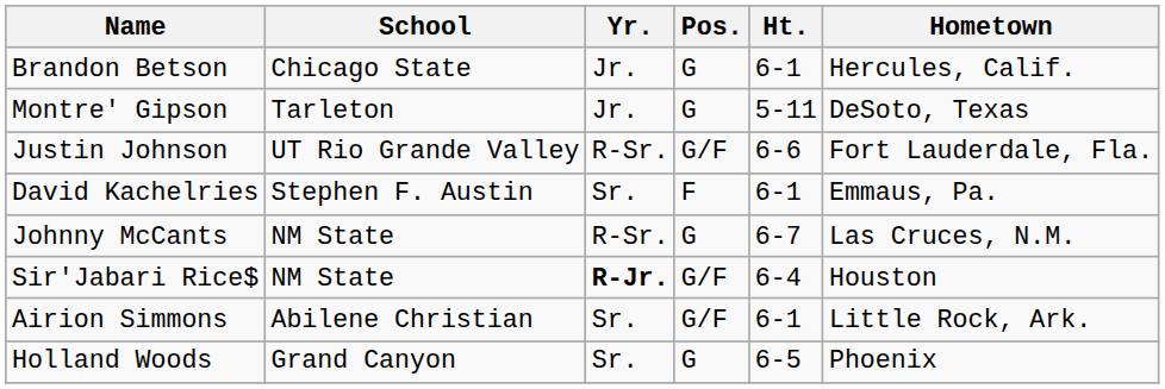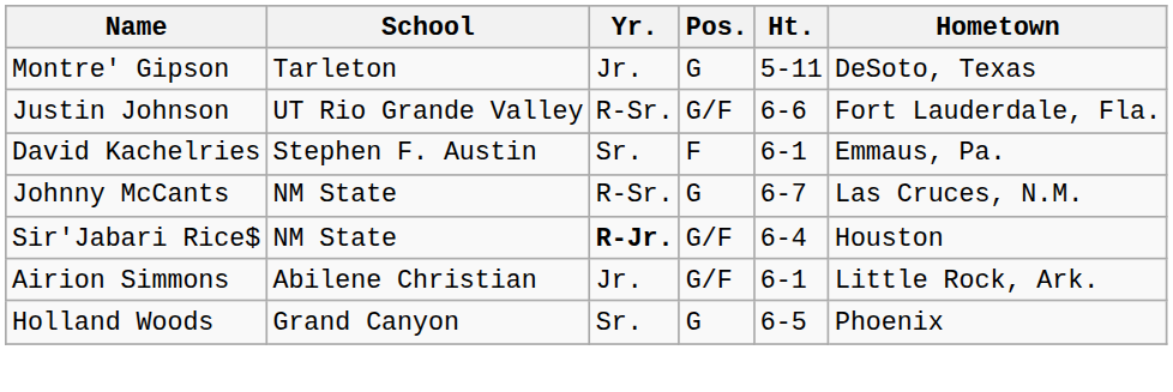 <table class="wikitable">
 <tr>
 <th>Name</th>
 <th>School</th>
 <th>Yr.</th>
 <th>Pos.</th>
 <th>Ht.</th>
 <th>Hometown</th>
-</tr>
-<tr>
-<td>Brandon Betson</td>
-<td>Chicago State</td>
-<td>Jr.</td>
-<td>G</td>
-<td>6-1</td>
-<td>Hercules, Calif.</td>
 </tr>
 <tr>
 <td>Montre' Gipson</td>
 <td>Tarleton</td>
 <td>Jr.</td>
 <td>G</td>
 <td>5-11</td>
 <td>DeSoto, Texas</td>
 </tr>
 <tr>
 <td>Justin Johnson</td>
 <td>UT Rio Grande Valley</td>
 <td>R-Sr.</td>
 <td>G/F</td>
 <td>6-6</td>
 <td>Fort Lauderdale, Fla.</td>
 </tr>
 <tr>
 <td>David Kachelries</td>
 <td>Stephen F. Austin</td>
 <td>Sr.</td>
 <td>F</td>
 <td>6-1</td>
 <td>Emmaus, Pa.</td>
 </tr>
 <tr>
 <td>Johnny McCants</td>
 <td>NM State</td>
 <td>R-Sr.</td>
 <td>G</td>
 <td>6-7</td>
 <td>Las Cruces, N.M.</td>
 </tr>
 <tr>
 <td>Sir'Jabari Rice$</td>
 <td>NM State</td>
 <td><strong>R-Jr.</strong></td>
 <td>G/F</td>
 <td>6-4</td>
 <td>Houston</td>
 </tr>
 <tr>
 <td>Airion Simmons</td>
 <td>Abilene Christian</td>
-<td>Sr.</td>
+<td>Jr.</td>
 <td>G/F</td>
 <td>6-1</td>
 <td>Little Rock, Ark.</td>
 </tr>
 <tr>
 <td>Holland Woods</td>
 <td>Grand Canyon</td>
 <td>Sr.</td>
 <td>G</td>
 <td>6-5</td>
 <td>Phoenix</td>
 </tr>
 </table>
